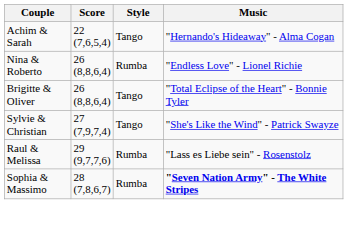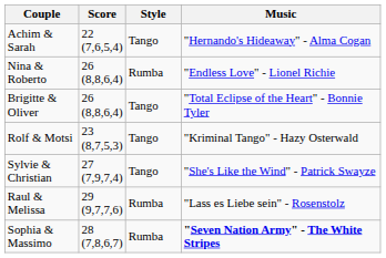 <table class="wikitable" width="80%">
 <tr>
 <th width="20%">Couple</th>
 <th width="10%">Score</th>
 <th width="15%">Style</th>
 <th width="60%">Music</th>
 </tr>
 <tr>
 <td>Achim & Sarah</td>
 <td>22 (7,6,5,4)</td>
 <td>Tango</td>
 <td>"<a href='#'>Hernando's Hideaway</a>" - <a href='#'>Alma Cogan</a></td>
 </tr>
 <tr>
 <td>Nina & Roberto</td>
 <td>26 (8,8,6,4)</td>
 <td>Rumba</td>
 <td>"<a href='#'>Endless Love</a>" - <a href='#'>Lionel Richie</a></td>
 </tr>
 <tr>
 <td>Brigitte & Oliver</td>
 <td>26 (8,8,6,4)</td>
 <td>Tango</td>
 <td>"<a href='#'>Total Eclipse of the Heart</a>" - <a href='#'>Bonnie Tyler</a></td>
 </tr>
 <tr>
+<td>Rolf & Motsi</td>
+<td>23 (8,7,5,3)</td>
+<td>Tango</td>
+<td>"Kriminal Tango" - Hazy Osterwald</td>
+</tr>
+<tr>
 <td>Sylvie & Christian</td>
 <td>27 (7,9,7,4)</td>
 <td>Tango</td>
 <td>"<a href='#'>She's Like the Wind</a>" - <a href='#'>Patrick Swayze</a></td>
 </tr>
 <tr>
 <td>Raul & Melissa</td>
 <td>29 (9,7,7,6)</td>
 <td>Rumba</td>
 <td>"Lass es Liebe sein" - <a href='#'>Rosenstolz</a></td>
 </tr>
 <tr>
 <td>Sophia & Massimo</td>
 <td>28 (7,8,6,7)</td>
 <td>Rumba</td>
 <td><strong>"<a href='#'>Seven Nation Army</a>" - <a href='#'>The White Stripes</a></strong></td>
 </tr>
 </table>
